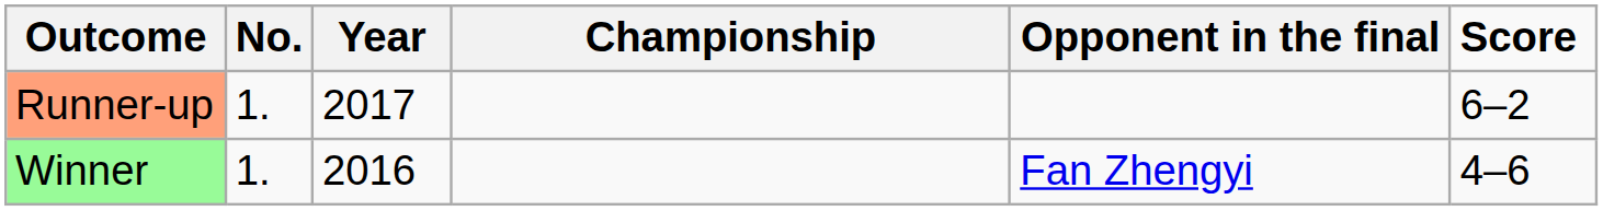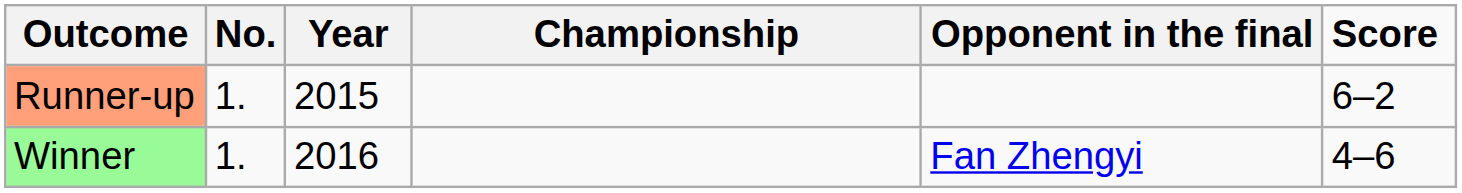 <table class="sortable wikitable">
 <tr>
 <th width="80">Outcome</th>
 <th width="20">No.</th>
 <th width="50">Year</th>
 <th width="250">Championship</th>
 <th width="200">Opponent in the final</th>
 <td align="centr" width="50"><strong>Score</strong></td>
 </tr>
 <tr>
 <td style="background:#ffa07a;">Runner-up</td>
 <td>1.</td>
-<td>2017</td>
+<td>2015</td>
 <td></td>
 <td> </td>
 <td>6–2</td>
 </tr>
 <tr>
 <td style="background:#98FB98">Winner</td>
 <td>1.</td>
 <td>2016</td>
 <td></td>
 <td> <a href='#'>Fan Zhengyi</a></td>
 <td>4–6</td>
 </tr>
 </table>
